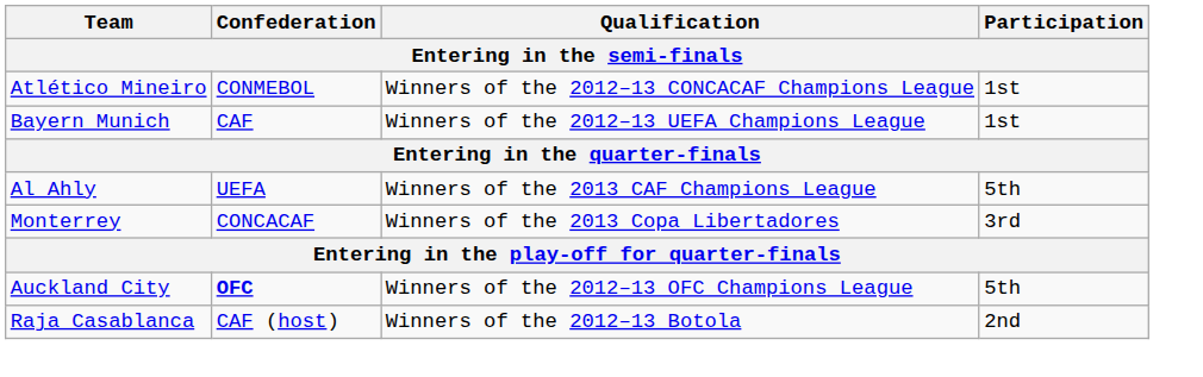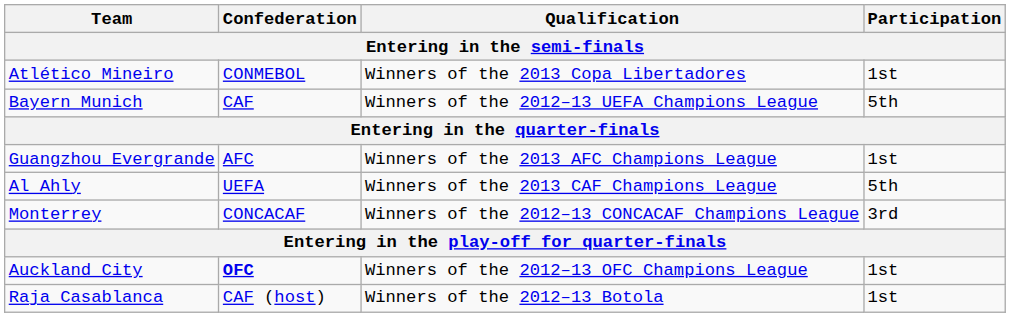 <table class="wikitable">
 <tr>
 <th>Team</th>
 <th>Confederation</th>
 <th>Qualification</th>
 <th>Participation</th>
 </tr>
 <tr>
 <th colspan=4>Entering in the <a href='#'>semi-finals</a></th>
 </tr>
 <tr>
 <td> <a href='#'>Atlético Mineiro</a></td>
 <td><a href='#'>CONMEBOL</a></td>
-<td>Winners of the <a href='#'>2012–13 CONCACAF Champions League</a></td>
+<td>Winners of the <a href='#'>2013 Copa Libertadores</a></td>
 <td>1st</td>
 </tr>
 <tr>
 <td> <a href='#'>Bayern Munich</a></td>
 <td><a href='#'>CAF</a></td>
 <td>Winners of the <a href='#'>2012–13 UEFA Champions League</a></td>
-<td>1st</td>
+<td>5th </td>
 </tr>
 <tr>
 <th colspan=4>Entering in the <a href='#'>quarter-finals</a></th>
+</tr>
+<tr>
+<td> <a href='#'>Guangzhou Evergrande</a></td>
+<td><a href='#'>AFC</a></td>
+<td>Winners of the <a href='#'>2013 AFC Champions League</a></td>
+<td>1st</td>
 </tr>
 <tr>
 <td> <a href='#'>Al Ahly</a></td>
 <td><a href='#'>UEFA</a></td>
 <td>Winners of the <a href='#'>2013 CAF Champions League</a></td>
 <td>5th </td>
 </tr>
 <tr>
 <td> <a href='#'>Monterrey</a></td>
 <td><a href='#'>CONCACAF</a></td>
-<td>Winners of the <a href='#'>2013 Copa Libertadores</a></td>
+<td>Winners of the <a href='#'>2012–13 CONCACAF Champions League</a></td>
 <td>3rd </td>
 </tr>
 <tr>
 <th colspan=4>Entering in the <a href='#'>play-off for quarter-finals</a></th>
 </tr>
 <tr>
 <td> <a href='#'>Auckland City</a></td>
 <td><strong><a href='#'>OFC</a></strong></td>
 <td>Winners of the <a href='#'>2012–13 OFC Champions League</a></td>
-<td>5th </td>
+<td>1st</td>
 </tr>
 <tr>
 <td> <a href='#'>Raja Casablanca</a></td>
 <td><a href='#'>CAF</a> (<a href='#'>host</a>)</td>
 <td>Winners of the <a href='#'>2012–13 Botola</a></td>
-<td>2nd </td>
+<td>1st</td>
 </tr>
 </table>
